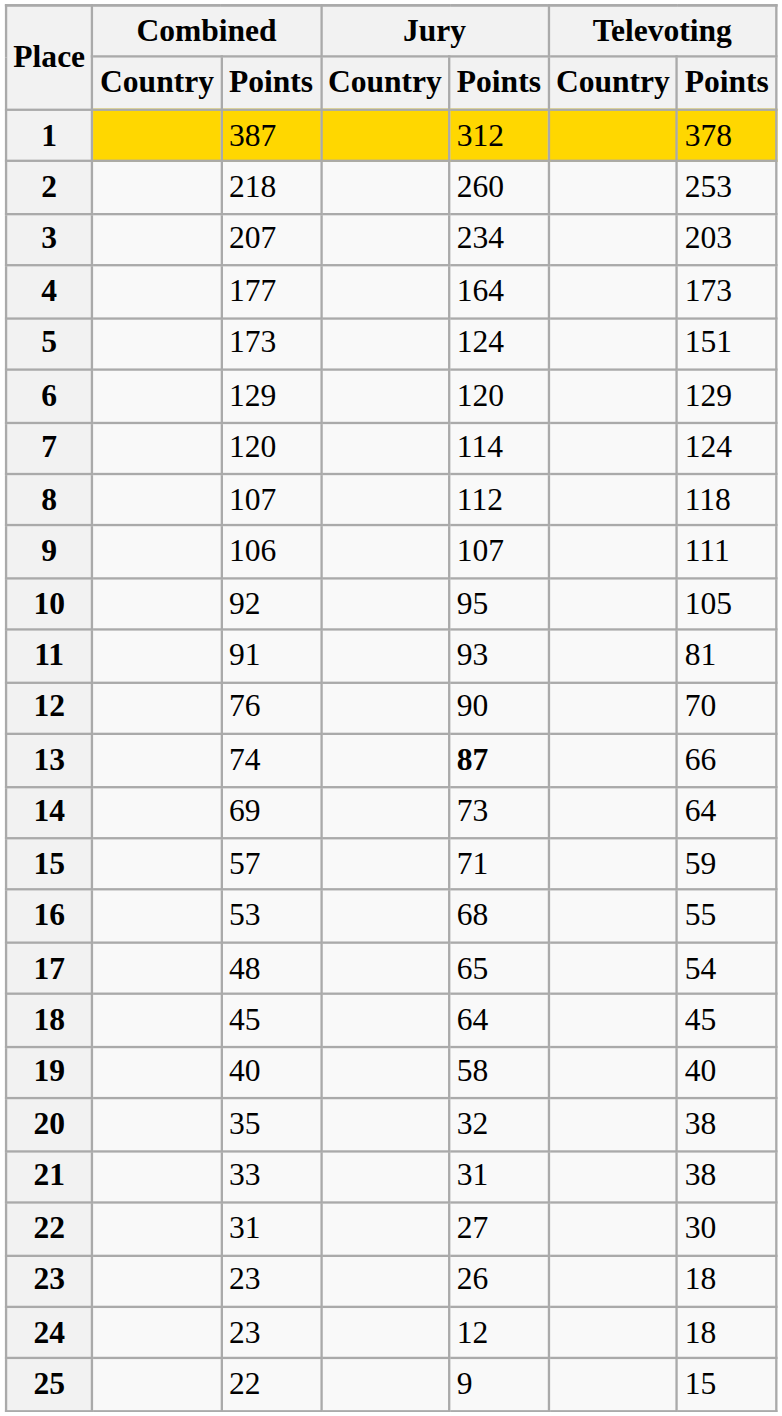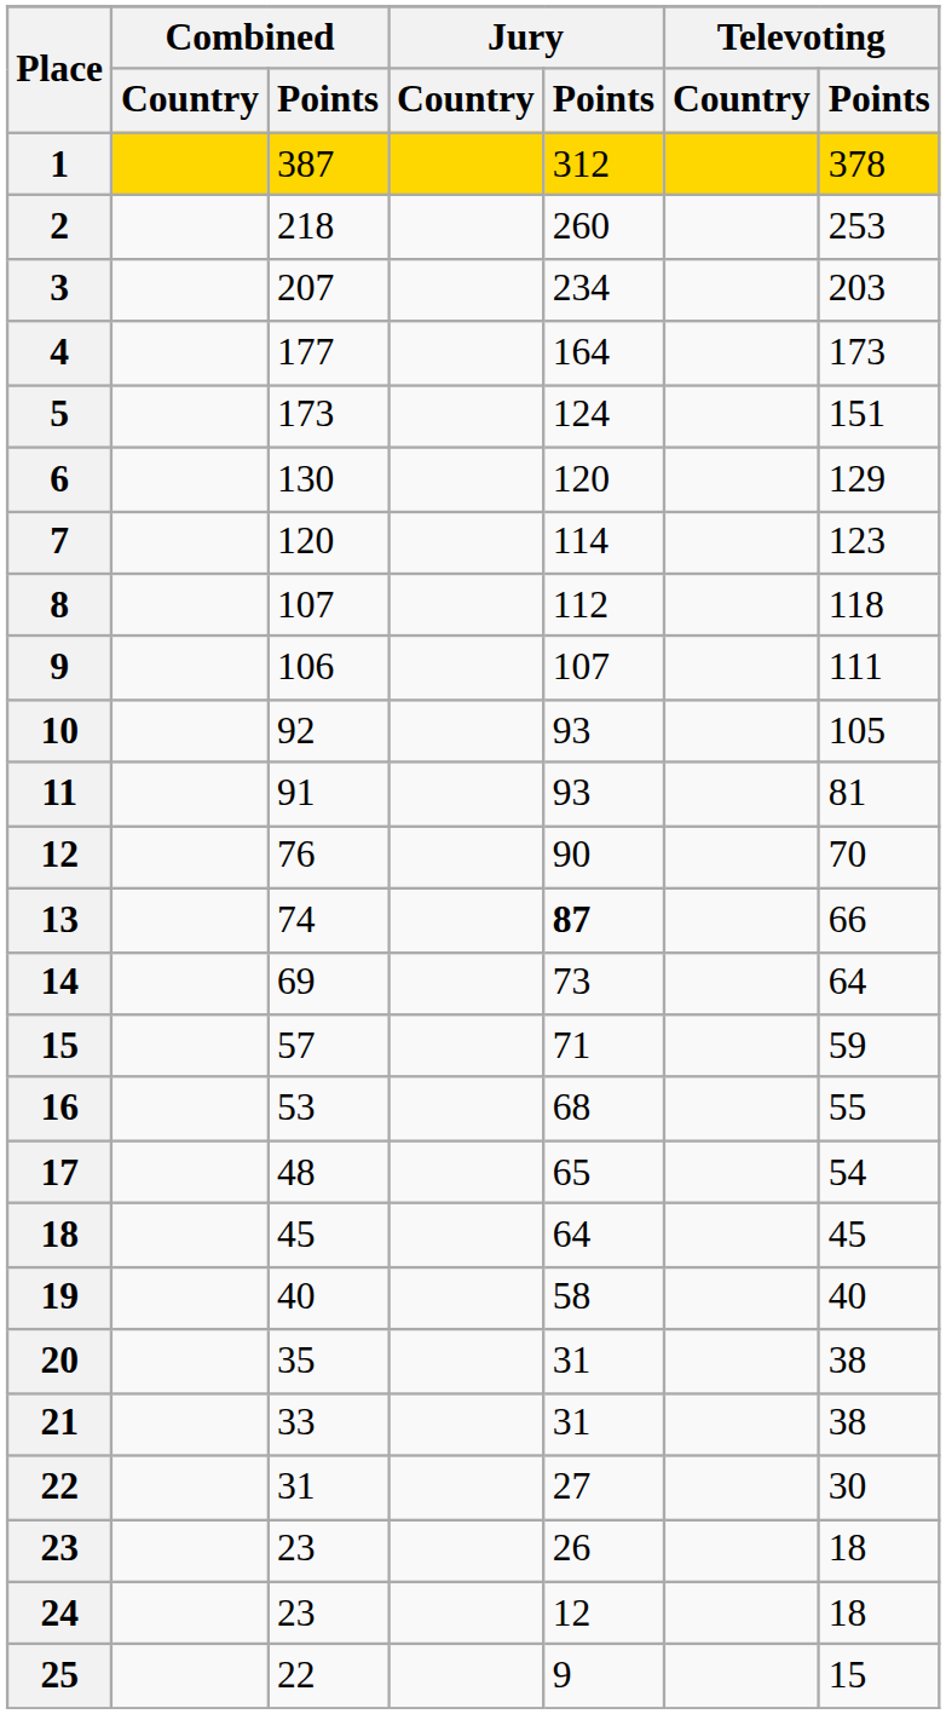 <table class="wikitable collapsible plainrowheaders" style="float:right; margin:10px; font-size:85%;">
 <tr>
 </tr>
 <tr>
 <th scope="col" rowspan="2">Place</th>
 <th scope="col" colspan="2">Combined</th>
 <th scope="col" colspan="2">Jury</th>
 <th scope="col" colspan="2">Televoting</th>
 </tr>
 <tr>
 <th scope="col">Country</th>
 <th scope="col">Points</th>
 <th scope="col">Country</th>
 <th scope="col">Points</th>
 <th scope="col">Country</th>
 <th scope="col">Points</th>
 </tr>
 <tr>
 <th scope="row" style="text-align:center">1</th>
 <td bgcolor="gold"></td>
 <td bgcolor="gold">387</td>
 <td bgcolor="gold"></td>
 <td bgcolor="gold">312</td>
 <td bgcolor="gold"></td>
 <td bgcolor="gold">378</td>
 </tr>
 <tr>
 <th scope="row" style="text-align:center">2</th>
 <td></td>
 <td>218</td>
 <td></td>
 <td>260</td>
 <td></td>
 <td>253</td>
 </tr>
 <tr>
 <th scope="row" style="text-align:center">3</th>
 <td></td>
 <td>207</td>
 <td></td>
 <td>234</td>
 <td></td>
 <td>203</td>
 </tr>
 <tr>
 <th scope="row" style="text-align:center">4</th>
 <td></td>
 <td>177</td>
 <td></td>
 <td>164</td>
 <td></td>
 <td>173</td>
 </tr>
 <tr>
 <th scope="row" style="text-align:center">5</th>
 <td></td>
 <td>173</td>
 <td></td>
 <td>124</td>
 <td></td>
 <td>151</td>
 </tr>
 <tr>
 <th scope="row" style="text-align:center">6</th>
 <td></td>
-<td>129</td>
+<td>130</td>
 <td></td>
 <td>120</td>
 <td></td>
 <td>129</td>
 </tr>
 <tr>
 <th scope="row" style="text-align:center">7</th>
 <td></td>
 <td>120</td>
 <td></td>
 <td>114</td>
 <td></td>
-<td>124</td>
+<td>123</td>
 </tr>
 <tr>
 <th scope="row" style="text-align:center">8</th>
 <td></td>
 <td>107</td>
 <td></td>
 <td>112</td>
 <td></td>
 <td>118</td>
 </tr>
 <tr>
 <th scope="row" style="text-align:center">9</th>
 <td></td>
 <td>106</td>
 <td></td>
 <td>107</td>
 <td></td>
 <td>111</td>
 </tr>
 <tr>
 <th scope="row" style="text-align:center">10</th>
 <td></td>
 <td>92</td>
 <td></td>
-<td>95</td>
+<td>93</td>
 <td></td>
 <td>105</td>
 </tr>
 <tr>
 <th scope="row" style="text-align:center">11</th>
 <td></td>
 <td>91</td>
 <td></td>
 <td>93</td>
 <td></td>
 <td>81</td>
 </tr>
 <tr>
 <th scope="row" style="text-align:center">12</th>
 <td></td>
 <td>76</td>
 <td></td>
 <td>90</td>
 <td></td>
 <td>70</td>
 </tr>
 <tr>
 <th scope="row" style="text-align:center">13</th>
 <td></td>
 <td>74</td>
 <td></td>
 <td><strong>87</strong></td>
 <td></td>
 <td>66</td>
 </tr>
 <tr>
 <th scope="row" style="text-align:center">14</th>
 <td></td>
 <td>69</td>
 <td></td>
 <td>73</td>
 <td></td>
 <td>64</td>
 </tr>
 <tr>
 <th scope="row" style="text-align:center">15</th>
 <td></td>
 <td>57</td>
 <td></td>
 <td>71</td>
 <td></td>
 <td>59</td>
 </tr>
 <tr>
 <th scope="row" style="text-align:center">16</th>
 <td></td>
 <td>53</td>
 <td></td>
 <td>68</td>
 <td></td>
 <td>55</td>
 </tr>
 <tr>
 <th scope="row" style="text-align:center">17</th>
 <td></td>
 <td>48</td>
 <td></td>
 <td>65</td>
 <td></td>
 <td>54</td>
 </tr>
 <tr>
 <th scope="row" style="text-align:center">18</th>
 <td></td>
 <td>45</td>
 <td></td>
 <td>64</td>
 <td></td>
 <td>45</td>
 </tr>
 <tr>
 <th scope="row" style="text-align:center">19</th>
 <td></td>
 <td>40</td>
 <td></td>
 <td>58</td>
 <td></td>
 <td>40</td>
 </tr>
 <tr>
 <th scope="row" style="text-align:center">20</th>
 <td></td>
 <td>35</td>
 <td></td>
-<td>32</td>
+<td>31</td>
 <td></td>
 <td>38</td>
 </tr>
 <tr>
 <th scope="row" style="text-align:center">21</th>
 <td></td>
 <td>33</td>
 <td></td>
 <td>31</td>
 <td></td>
 <td>38</td>
 </tr>
 <tr>
 <th scope="row" style="text-align:center">22</th>
 <td></td>
 <td>31</td>
 <td></td>
 <td>27</td>
 <td></td>
 <td>30</td>
 </tr>
 <tr>
 <th scope="row" style="text-align:center">23</th>
 <td></td>
 <td>23</td>
 <td></td>
 <td>26</td>
 <td></td>
 <td>18</td>
 </tr>
 <tr>
 <th scope="row" style="text-align:center">24</th>
 <td></td>
 <td>23</td>
 <td></td>
 <td>12</td>
 <td></td>
 <td>18</td>
 </tr>
 <tr>
 <th scope="row" style="text-align:center">25</th>
 <td></td>
 <td>22</td>
 <td></td>
 <td>9</td>
 <td></td>
 <td>15</td>
 </tr>
 </table>
